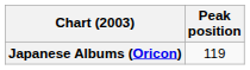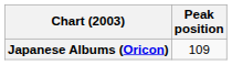 <table class="wikitable plainrowheaders" style="text-align:center">
 <tr>
 <th scope="col">Chart (2003)</th>
 <th scope="col">Peak<br> position</th>
 </tr>
 <tr>
 <th scope="row">Japanese Albums (<a href='#'>Oricon</a>)</th>
-<td>119</td>
+<td>109</td>
 </tr>
 </table>
